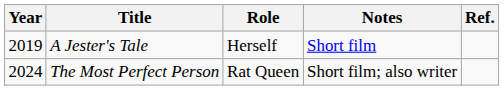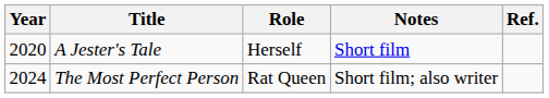 <table class="wikitable sortable">
 <tr>
 <th>Year</th>
 <th>Title</th>
 <th>Role</th>
 <th class="unsortable">Notes</th>
 <th>Ref.</th>
 </tr>
 <tr>
-<td>2019</td>
+<td>2020</td>
 <td><em>A Jester's Tale</em></td>
 <td>Herself</td>
 <td><a href='#'>Short film</a></td>
 <td align="center"></td>
 </tr>
 <tr>
 <td>2024</td>
 <td><em>The Most Perfect Person</em></td>
 <td>Rat Queen</td>
 <td>Short film; also writer</td>
 <td align="center"></td>
 </tr>
 </table>
